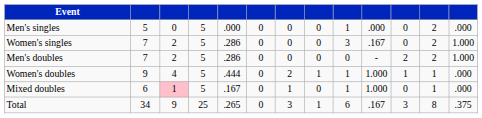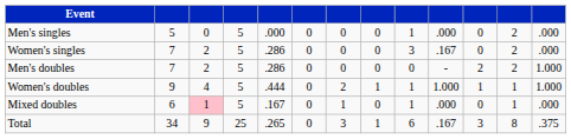 <table class="wikitable" style="text-align:center">
 <tr>
 <th style="background:#0025BD; color:white" width="200px">Event</th>
 <th style="background:#0025BD; color:white" width="40px"></th>
 <th style="background:#0025BD; color:white" width="40px"></th>
 <th style="background:#0025BD; color:white" width="40px"></th>
 <th style="background:#0025BD; color:white" width="40px"></th>
 <th style="background:#0025BD; color:white" width="40px"></th>
 <th style="background:#0025BD; color:white" width="40px"></th>
 <th style="background:#0025BD; color:white" width="40px"></th>
 <th style="background:#0025BD; color:white" width="40px"></th>
 <th style="background:#0025BD; color:white" width="40px"></th>
 <th style="background:#0025BD; color:white" width="40px"></th>
 <th style="background:#0025BD; color:white" width="40px"></th>
 <th style="background:#0025BD; color:white" width="40px"></th>
 </tr>
 <tr>
 <td style="text-align:left">Men's singles</td>
 <td>5</td>
 <td>0</td>
 <td>5</td>
 <td>.000</td>
 <td>0</td>
 <td>0</td>
 <td>0</td>
 <td>1</td>
 <td>.000</td>
 <td>0</td>
 <td>2</td>
 <td>.000</td>
 </tr>
 <tr>
 <td style="text-align:left">Women's singles</td>
 <td>7</td>
 <td>2</td>
 <td>5</td>
 <td>.286</td>
 <td>0</td>
 <td>0</td>
 <td>0</td>
 <td>3</td>
 <td>.167</td>
 <td>0</td>
 <td>2</td>
-<td>1.000</td>
+<td>.000</td>
 </tr>
 <tr>
 <td style="text-align:left">Men's doubles</td>
 <td>7</td>
 <td>2</td>
 <td>5</td>
 <td>.286</td>
 <td>0</td>
 <td>0</td>
 <td>0</td>
 <td>0</td>
 <td>-</td>
 <td>2</td>
 <td>2</td>
 <td>1.000</td>
 </tr>
 <tr>
 <td style="text-align:left">Women's doubles</td>
 <td>9</td>
 <td>4</td>
 <td>5</td>
 <td>.444</td>
 <td>0</td>
 <td>2</td>
 <td>1</td>
 <td>1</td>
 <td>1.000</td>
 <td>1</td>
 <td>1</td>
-<td>.000</td>
+<td>1.000</td>
 </tr>
 <tr>
 <td style="text-align:left">Mixed doubles</td>
 <td>6</td>
 <td style="background: pink;">1</td>
 <td>5</td>
 <td>.167</td>
 <td>0</td>
 <td>1</td>
 <td>0</td>
 <td>1</td>
-<td>1.000</td>
+<td>.000</td>
 <td>0</td>
 <td>1</td>
 <td>.000</td>
 </tr>
 <tr>
 <td style="text-align:left">Total</td>
 <td>34</td>
 <td>9</td>
 <td>25</td>
 <td>.265</td>
 <td>0</td>
 <td>3</td>
 <td>1</td>
 <td>6</td>
 <td>.167</td>
 <td>3</td>
 <td>8</td>
 <td>.375</td>
 </tr>
 </table>
